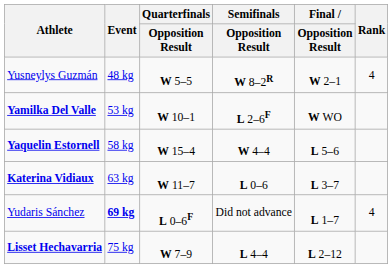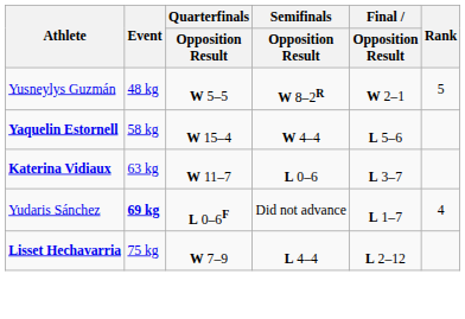 <table class="wikitable" border="1" style="font-size:90%">
 <tr>
 <th rowspan=2>Athlete</th>
 <th rowspan=2>Event</th>
 <th>Quarterfinals</th>
 <th>Semifinals</th>
 <th>Final / </th>
 <th rowspan=2>Rank</th>
 </tr>
 <tr>
 <th>Opposition<br>Result</th>
 <th>Opposition<br>Result</th>
 <th>Opposition<br>Result</th>
 </tr>
 <tr align=center>
 <td align=left><a href='#'>Yusneylys Guzmán</a></td>
 <td align=left><a href='#'>48 kg</a></td>
 <td><br><strong>W</strong> 5–5</td>
 <td><br><strong>W</strong> 8–2<sup><strong>R</strong></sup></td>
 <td><br><strong>W</strong> 2–1</td>
-<td>4</td>
-</tr>
-<tr align=center>
-<td align=left><strong><a href='#'>Yamilka Del Valle</a></strong></td>
-<td align=left><a href='#'>53 kg</a></td>
-<td><br><strong>W</strong> 10–1</td>
-<td><br><strong>L</strong> 2–6<sup><strong>F</strong></sup></td>
-<td><br><strong>W</strong> WO</td>
-<td></td>
+<td>5</td>
 </tr>
 <tr align=center>
 <td align=left><strong><a href='#'>Yaquelin Estornell</a></strong></td>
 <td align=left><a href='#'>58 kg</a></td>
 <td><br><strong>W</strong> 15–4</td>
 <td><br><strong>W</strong> 4–4</td>
 <td><br><strong>L</strong> 5–6</td>
 <td></td>
 </tr>
 <tr align=center>
 <td align=left><strong><a href='#'>Katerina Vidiaux</a></strong></td>
 <td align=left><a href='#'>63 kg</a></td>
 <td><br><strong>W</strong> 11–7</td>
 <td><br><strong>L</strong> 0–6</td>
 <td><br><strong>L</strong> 3–7</td>
 <td></td>
 </tr>
 <tr align=center>
 <td align=left><a href='#'>Yudaris Sánchez</a></td>
 <td align=left><strong><a href='#'>69 kg</a></strong></td>
 <td><br><strong>L</strong> 0–6<sup><strong>F</strong></sup></td>
 <td>Did not advance</td>
 <td><br><strong>L</strong> 1–7</td>
 <td>4</td>
 </tr>
 <tr align=center>
 <td align=left><strong><a href='#'>Lisset Hechavarria</a></strong></td>
 <td align=left><a href='#'>75 kg</a></td>
 <td><br><strong>W</strong> 7–9</td>
 <td><br><strong>L</strong> 4–4</td>
 <td><br><strong>L</strong> 2–12</td>
 <td></td>
 </tr>
 </table>
